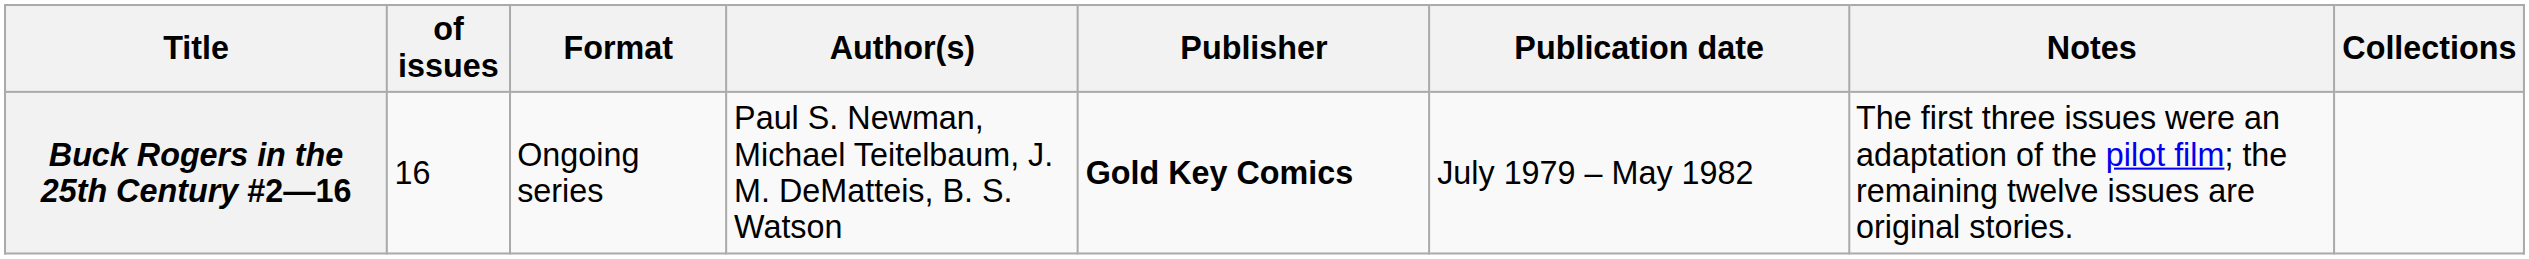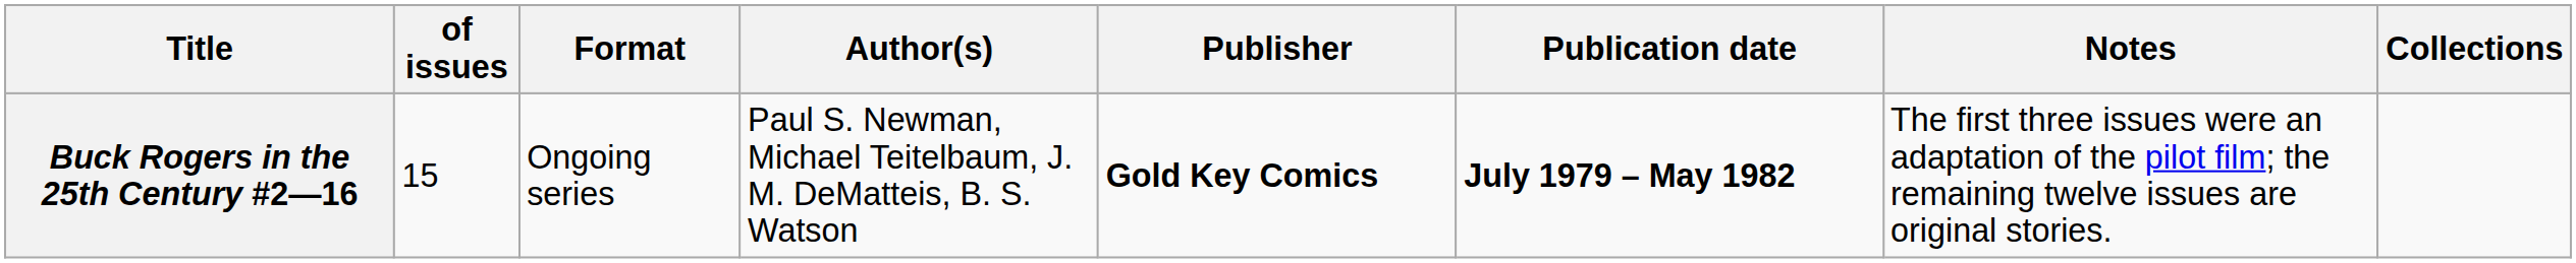 <table class="wikitable">
 <tr>
 <th>Title</th>
 <th style="width:40pt"> of issues</th>
 <th style="width:75pt">Format</th>
 <th style="width:125pt">Author(s)</th>
 <th style="width:125pt">Publisher</th>
 <th style="width:150pt">Publication date</th>
 <th style="width:175pt">Notes</th>
 <th>Collections</th>
 </tr>
 <tr>
 <th><em>Buck Rogers in the 25th Century</em> #2—16</th>
-<td>16</td>
+<td>15</td>
 <td>Ongoing series</td>
 <td>Paul S. Newman, Michael Teitelbaum, J. M. DeMatteis, B. S. Watson</td>
 <td><strong>Gold Key Comics</strong></td>
-<td>July 1979 – May 1982</td>
+<td><strong>July 1979 – May 1982</strong></td>
 <td>The first three issues were an adaptation of the <a href='#'>pilot film</a>; the remaining twelve issues are original stories.</td>
 <td></td>
 </tr>
 </table>
